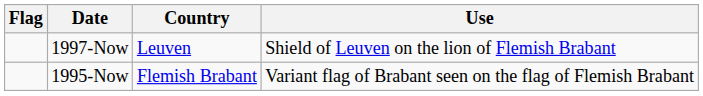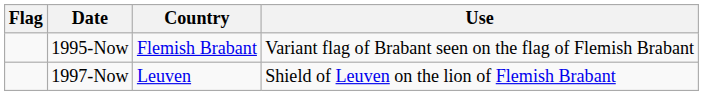 <table class="wikitable">
 <tr>
 <th>Flag</th>
 <th>Date</th>
 <th>Country</th>
 <th>Use</th>
 </tr>
 <tr>
 <td></td>
+<td>1995-Now</td>
+<td><a href='#'>Flemish Brabant</a></td>
+<td>Variant flag of Brabant seen on the flag of Flemish Brabant</td>
+</tr>
+<tr>
+<td></td>
 <td>1997-Now</td>
 <td><a href='#'>Leuven</a></td>
 <td>Shield of <a href='#'>Leuven</a> on the lion of <a href='#'>Flemish Brabant</a></td>
 </tr>
-<tr>
-<td></td>
-<td>1995-Now</td>
-<td><a href='#'>Flemish Brabant</a></td>
-<td>Variant flag of Brabant seen on the flag of Flemish Brabant</td>
-</tr>
 </table>
